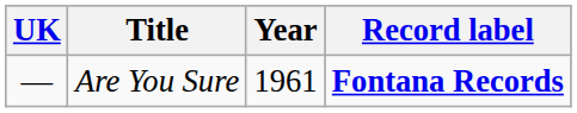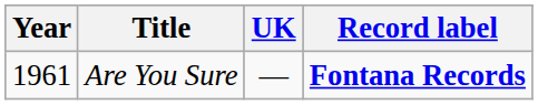 <table class="wikitable" style=text-align:center;>
 <tr>
+<th>Year</th>
+<th>Title</th>
 <th><a href='#'>UK</a></th>
-<th>Title</th>
-<th>Year</th>
 <th><a href='#'>Record label</a></th>
 </tr>
 <tr>
+<td rowspan="1">1961</td>
+<td align=left><em>Are You Sure</em></td>
 <td>—</td>
-<td align=left><em>Are You Sure</em></td>
-<td rowspan="1">1961</td>
 <td><strong><a href='#'>Fontana Records</a></strong></td>
 </tr>
 </table>
